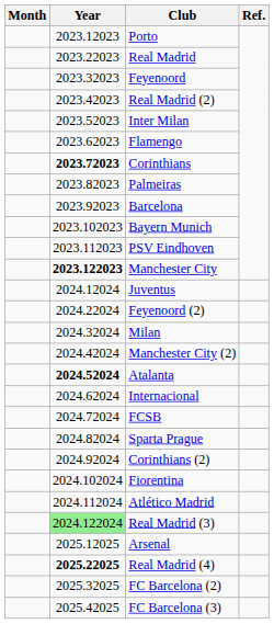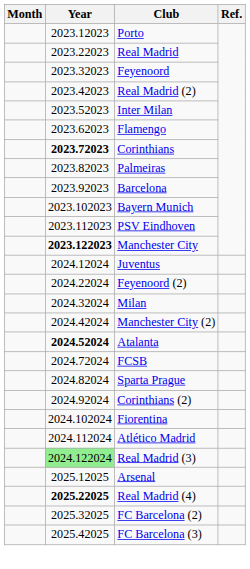 <table class="wikitable sortable">
 <tr>
 <th>Month</th>
 <th>Year</th>
 <th>Club</th>
 <th class="unsortable">Ref.</th>
 </tr>
 <tr>
 <td></td>
 <td align=center><span>2023.1</span>2023</td>
 <td> <a href='#'>Porto</a></td>
 <td rowspan="12" align="center"></td>
 </tr>
 <tr>
 <td></td>
 <td align=center><span>2023.2</span>2023</td>
 <td> <a href='#'>Real Madrid</a></td>
 </tr>
 <tr>
 <td></td>
 <td align=center><span>2023.3</span>2023</td>
 <td> <a href='#'>Feyenoord</a></td>
 </tr>
 <tr>
 <td></td>
 <td align=center><span>2023.4</span>2023</td>
 <td> <a href='#'>Real Madrid</a> (2)</td>
 </tr>
 <tr>
 <td></td>
 <td align=center><span>2023.5</span>2023</td>
 <td> <a href='#'>Inter Milan</a></td>
 </tr>
 <tr>
 <td></td>
 <td align=center><span>2023.6</span>2023</td>
 <td> <a href='#'>Flamengo</a></td>
 </tr>
 <tr>
 <td></td>
 <td align=center><strong><span>2023.7</span>2023</strong></td>
 <td> <a href='#'>Corinthians</a></td>
 </tr>
 <tr>
 <td></td>
 <td align=center><span>2023.8</span>2023</td>
 <td> <a href='#'>Palmeiras</a></td>
 </tr>
 <tr>
 <td></td>
 <td align=center><span>2023.9</span>2023</td>
 <td> <a href='#'>Barcelona</a></td>
 </tr>
 <tr>
 <td></td>
 <td align=center><span>2023.10</span>2023</td>
 <td> <a href='#'>Bayern Munich</a></td>
 </tr>
 <tr>
 <td></td>
 <td align=center><span>2023.11</span>2023</td>
 <td> <a href='#'>PSV Eindhoven</a></td>
 </tr>
 <tr>
 <td></td>
 <td align=center><strong><span>2023.12</span>2023</strong></td>
 <td> <a href='#'>Manchester City</a></td>
 </tr>
 <tr>
 <td></td>
 <td align=center><span>2024.1</span>2024</td>
 <td> <a href='#'>Juventus</a></td>
 <td align="center"></td>
 </tr>
 <tr>
 <td></td>
 <td align=center><span>2024.2</span>2024</td>
 <td> <a href='#'>Feyenoord</a> (2)</td>
 <td align="center"></td>
 </tr>
 <tr>
 <td></td>
 <td align=center><span>2024.3</span>2024</td>
 <td> <a href='#'>Milan</a></td>
 <td align="center"></td>
 </tr>
 <tr>
 <td></td>
 <td align=center><span>2024.4</span>2024</td>
 <td> <a href='#'>Manchester City</a> (2)</td>
 <td align="center"></td>
 </tr>
 <tr>
 <td></td>
 <td align=center><strong><span>2024.5</span>2024</strong></td>
 <td> <a href='#'>Atalanta</a></td>
 <td align="center"></td>
 </tr>
 <tr>
 <td></td>
-<td align=center><span>2024.6</span>2024</td>
-<td> <a href='#'>Internacional</a></td>
-<td align="center"></td>
-</tr>
-<tr>
-<td></td>
 <td align=center><span>2024.7</span>2024</td>
 <td> <a href='#'>FCSB</a></td>
 <td align="center"></td>
 </tr>
 <tr>
 <td></td>
 <td align=center><span>2024.8</span>2024</td>
 <td> <a href='#'>Sparta Prague</a></td>
 <td align="center"></td>
 </tr>
 <tr>
 <td></td>
 <td align=center><span>2024.9</span>2024</td>
 <td> <a href='#'>Corinthians</a> (2)</td>
 <td align="center"></td>
 </tr>
 <tr>
 <td></td>
 <td align=center><span>2024.10</span>2024</td>
 <td> <a href='#'>Fiorentina</a></td>
 <td align="center"></td>
 </tr>
 <tr>
 <td></td>
 <td align=center><span>2024.11</span>2024</td>
 <td> <a href='#'>Atlético Madrid</a></td>
 <td align="center"></td>
 </tr>
 <tr>
 <td></td>
 <td align=center style="background: lightgreen;"><span>2024.12</span>2024</td>
 <td> <a href='#'>Real Madrid</a> (3)</td>
 <td align="center"></td>
 </tr>
 <tr>
 <td></td>
 <td align=center><span>2025.1</span>2025</td>
 <td> <a href='#'>Arsenal</a></td>
 <td align="center"></td>
 </tr>
 <tr>
 <td></td>
 <td align=center><strong><span>2025.2</span>2025</strong></td>
 <td> <a href='#'>Real Madrid</a> (4)</td>
 <td align="center"></td>
 </tr>
 <tr>
 <td></td>
 <td align=center><span>2025.3</span>2025</td>
 <td> <a href='#'>FC Barcelona</a> (2)</td>
 <td align="center"></td>
 </tr>
 <tr>
 <td></td>
 <td align=center><span>2025.4</span>2025</td>
 <td> <a href='#'>FC Barcelona</a> (3)</td>
 <td align="center"></td>
 </tr>
 </table>
